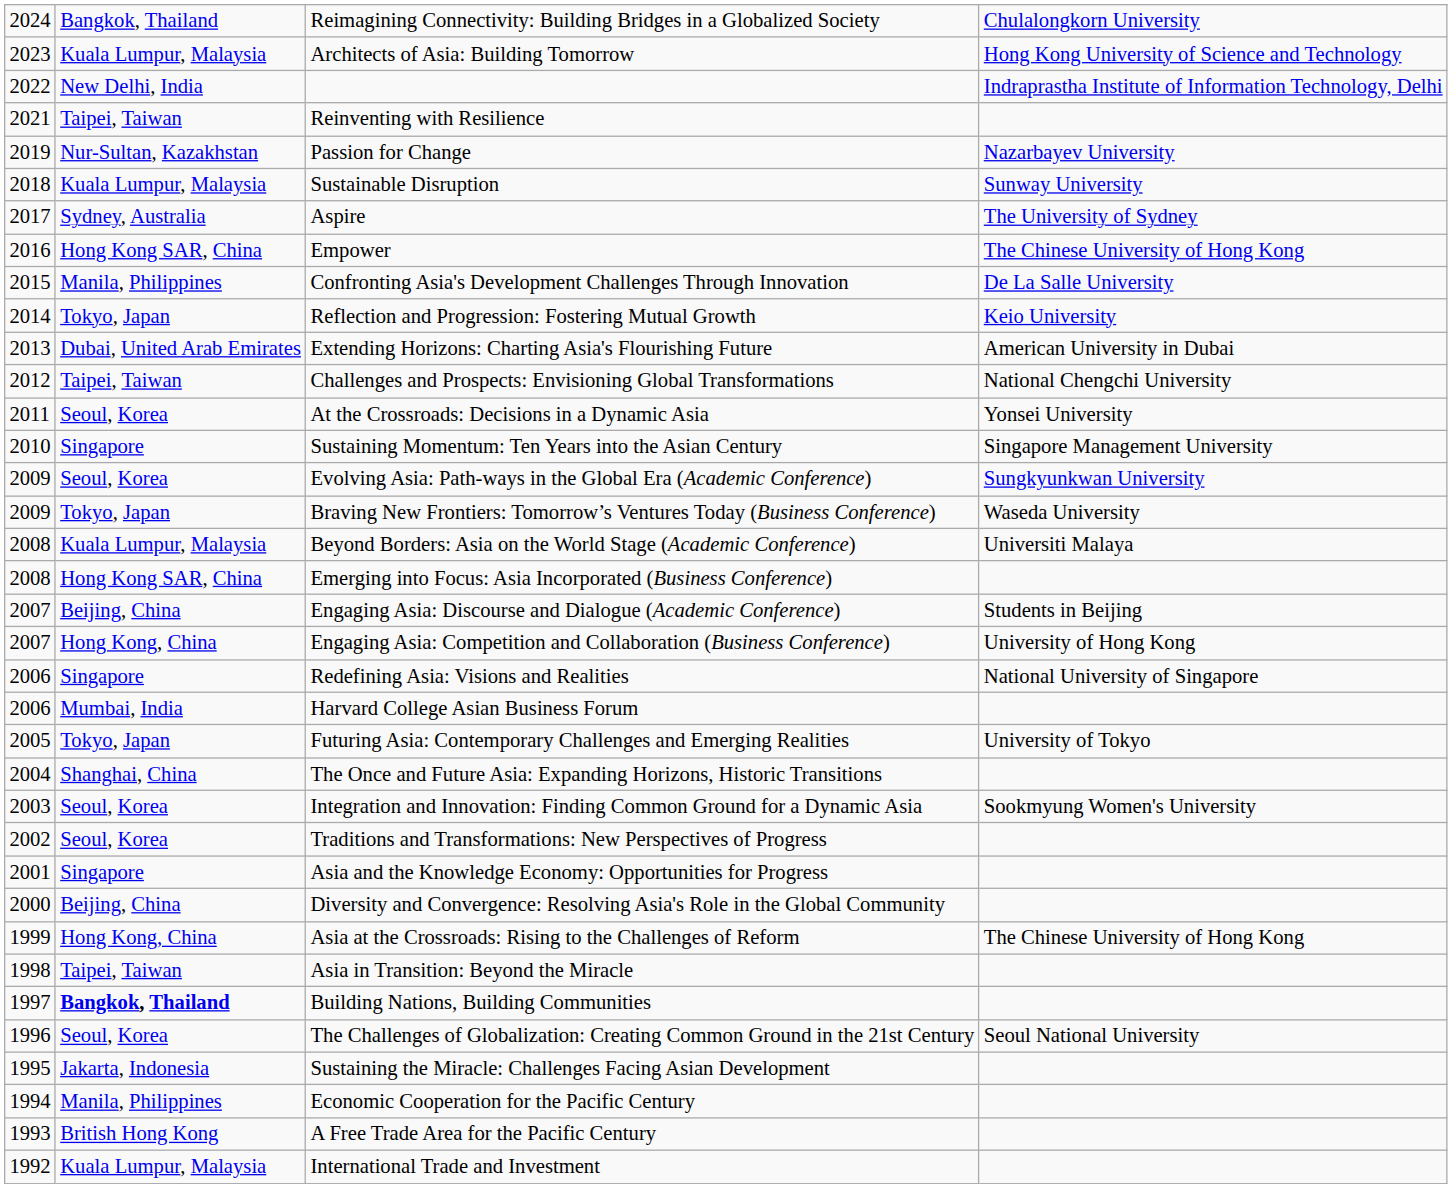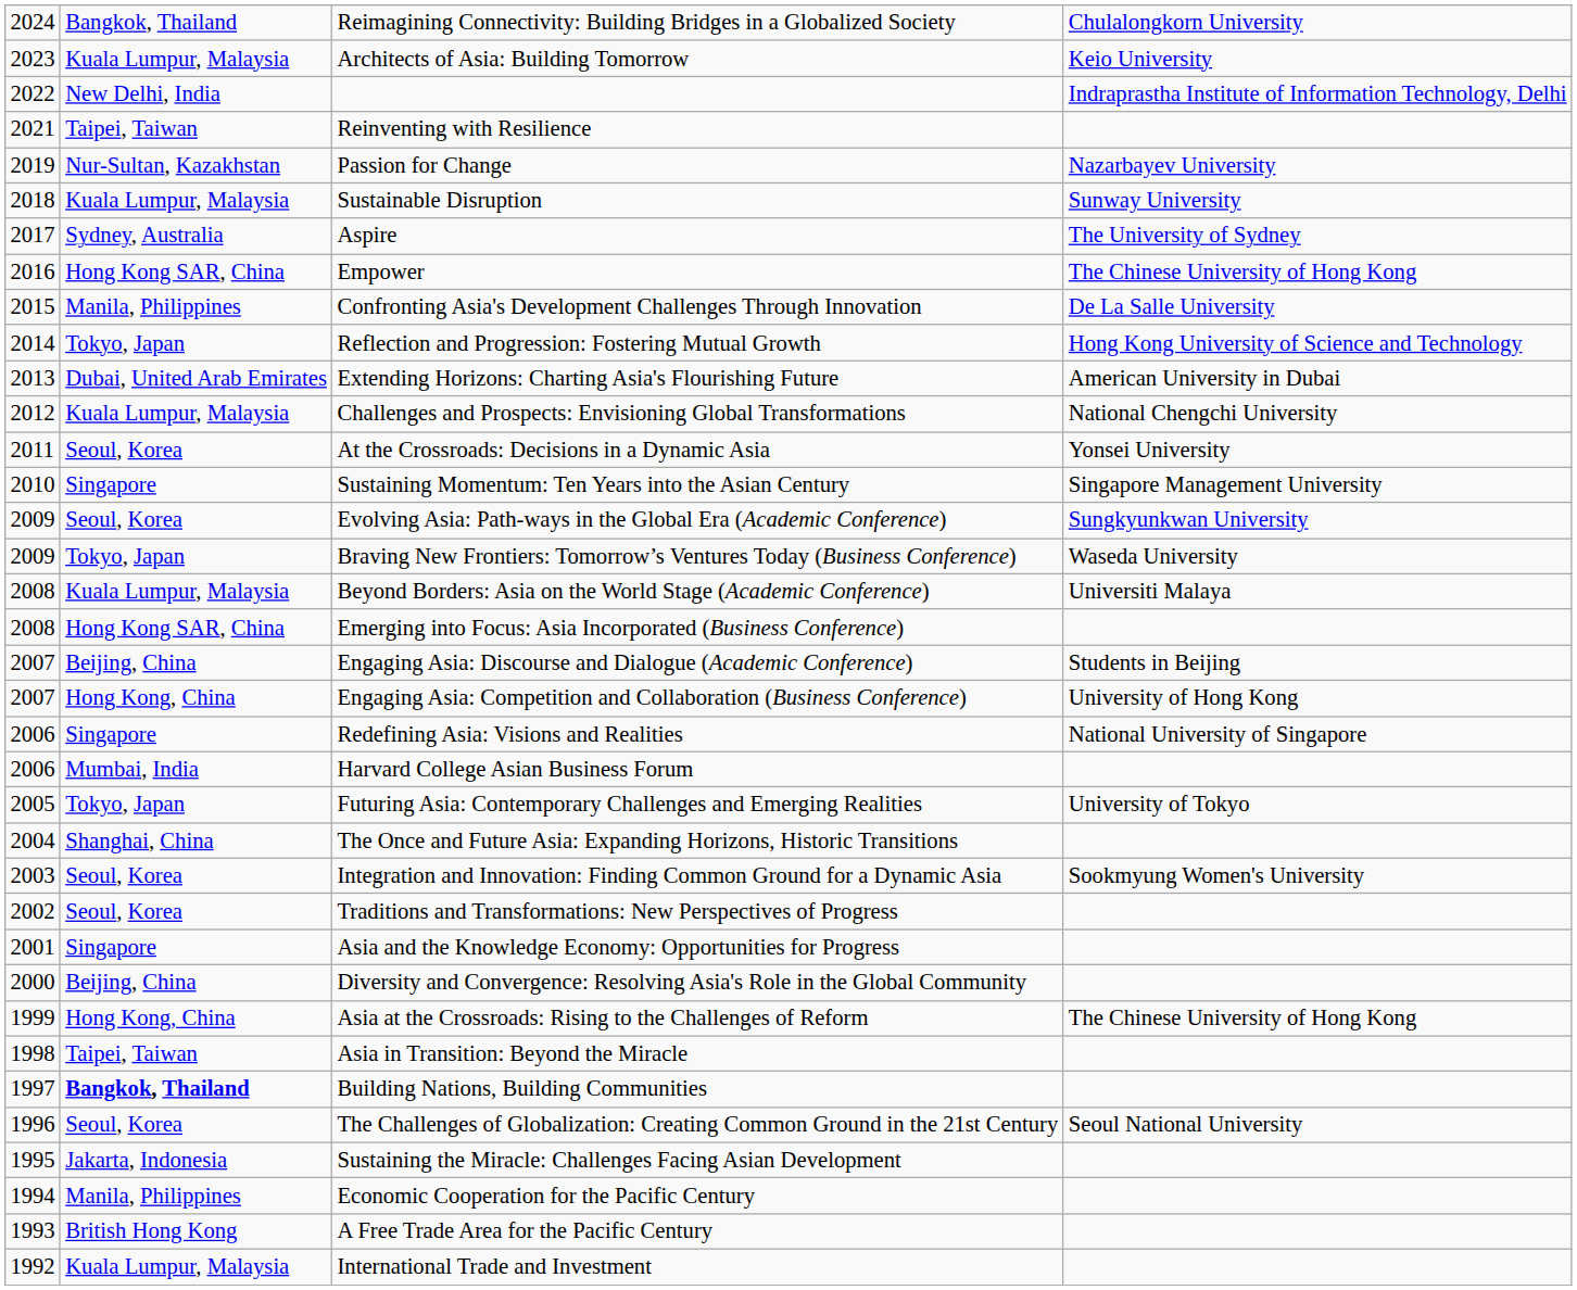 <table class="wikitable">
 <tr>
 <td>2024</td>
 <td> <a href='#'>Bangkok</a>, <a href='#'>Thailand</a></td>
 <td>Reimagining Connectivity: Building Bridges in a Globalized Society</td>
 <td><a href='#'>Chulalongkorn University</a></td>
 </tr>
 <tr>
 <td>2023</td>
 <td> <a href='#'>Kuala Lumpur</a>, <a href='#'>Malaysia</a></td>
 <td>Architects of Asia: Building Tomorrow</td>
-<td><a href='#'>Hong Kong University of Science and Technology</a></td>
+<td><a href='#'>Keio University</a></td>
 </tr>
 <tr>
 <td>2022</td>
 <td> <a href='#'>New Delhi</a>, <a href='#'>India</a></td>
 <td></td>
 <td><a href='#'>Indraprastha Institute of Information Technology, Delhi</a></td>
 </tr>
 <tr>
 <td>2021</td>
 <td> <a href='#'>Taipei</a>, <a href='#'>Taiwan</a></td>
 <td>Reinventing with Resilience</td>
 <td></td>
 </tr>
 <tr>
 <td>2019</td>
 <td> <a href='#'>Nur-Sultan</a>, <a href='#'>Kazakhstan</a></td>
 <td>Passion for Change</td>
 <td><a href='#'>Nazarbayev University</a></td>
 </tr>
 <tr>
 <td>2018</td>
 <td> <a href='#'>Kuala Lumpur</a>, <a href='#'>Malaysia</a></td>
 <td>Sustainable Disruption</td>
 <td><a href='#'>Sunway University</a></td>
 </tr>
 <tr>
 <td>2017</td>
 <td> <a href='#'>Sydney</a>, <a href='#'>Australia</a></td>
 <td>Aspire</td>
 <td><a href='#'>The University of Sydney</a></td>
 </tr>
 <tr>
 <td>2016</td>
 <td> <a href='#'>Hong Kong SAR</a>, <a href='#'>China</a></td>
 <td>Empower</td>
 <td><a href='#'>The Chinese University of Hong Kong</a></td>
 </tr>
 <tr>
 <td>2015</td>
 <td> <a href='#'>Manila</a>, <a href='#'>Philippines</a></td>
 <td>Confronting Asia's Development Challenges Through Innovation</td>
 <td><a href='#'>De La Salle University</a></td>
 </tr>
 <tr>
 <td>2014</td>
 <td> <a href='#'>Tokyo</a>, <a href='#'>Japan</a></td>
 <td>Reflection and Progression: Fostering Mutual Growth</td>
-<td><a href='#'>Keio University</a></td>
+<td><a href='#'>Hong Kong University of Science and Technology</a></td>
 </tr>
 <tr>
 <td>2013</td>
 <td> <a href='#'>Dubai</a>, <a href='#'>United Arab Emirates</a></td>
 <td>Extending Horizons: Charting Asia's Flourishing Future</td>
 <td>American University in Dubai </td>
 </tr>
 <tr>
 <td>2012</td>
-<td> <a href='#'>Taipei</a>, <a href='#'>Taiwan</a></td>
+<td> <a href='#'>Kuala Lumpur</a>, <a href='#'>Malaysia</a></td>
 <td>Challenges and Prospects: Envisioning Global Transformations</td>
 <td>National Chengchi University </td>
 </tr>
 <tr>
 <td>2011</td>
 <td> <a href='#'>Seoul</a>, <a href='#'>Korea</a></td>
 <td>At the Crossroads: Decisions in a Dynamic Asia</td>
 <td>Yonsei University </td>
 </tr>
 <tr>
 <td>2010</td>
 <td> <a href='#'>Singapore</a></td>
 <td>Sustaining Momentum: Ten Years into the Asian Century</td>
 <td>Singapore Management University </td>
 </tr>
 <tr>
 <td>2009</td>
 <td> <a href='#'>Seoul</a>, <a href='#'>Korea</a></td>
 <td>Evolving Asia: Path-ways in the Global Era (<em>Academic Conference</em>)</td>
 <td><a href='#'>Sungkyunkwan University</a></td>
 </tr>
 <tr>
 <td>2009</td>
 <td> <a href='#'>Tokyo</a>, <a href='#'>Japan</a></td>
 <td>Braving New Frontiers: Tomorrow’s Ventures Today (<em>Business Conference</em>)</td>
 <td>Waseda University </td>
 </tr>
 <tr>
 <td>2008</td>
 <td> <a href='#'>Kuala Lumpur</a>, <a href='#'>Malaysia</a></td>
 <td>Beyond Borders: Asia on the World Stage (<em>Academic Conference</em>)</td>
 <td>Universiti Malaya</td>
 </tr>
 <tr>
 <td>2008</td>
 <td> <a href='#'>Hong Kong SAR</a>, <a href='#'>China</a></td>
 <td>Emerging into Focus: Asia Incorporated (<em>Business Conference</em>)</td>
 <td></td>
 </tr>
 <tr>
 <td>2007</td>
 <td> <a href='#'>Beijing</a>, <a href='#'>China</a></td>
 <td>Engaging Asia: Discourse and Dialogue (<em>Academic Conference</em>)</td>
 <td>Students in Beijing </td>
 </tr>
 <tr>
 <td>2007</td>
 <td> <a href='#'>Hong Kong</a>, <a href='#'>China</a></td>
 <td>Engaging Asia: Competition and Collaboration (<em>Business Conference</em>)</td>
 <td>University of Hong Kong </td>
 </tr>
 <tr>
 <td>2006</td>
 <td> <a href='#'>Singapore</a></td>
 <td>Redefining Asia: Visions and Realities</td>
 <td>National University of Singapore</td>
 </tr>
 <tr>
 <td>2006</td>
 <td> <a href='#'>Mumbai</a>, <a href='#'>India</a></td>
 <td>Harvard College Asian Business Forum</td>
 <td></td>
 </tr>
 <tr>
 <td>2005</td>
 <td> <a href='#'>Tokyo</a>, <a href='#'>Japan</a></td>
 <td>Futuring Asia: Contemporary Challenges and Emerging Realities</td>
 <td>University of Tokyo </td>
 </tr>
 <tr>
 <td>2004</td>
 <td> <a href='#'>Shanghai</a>, <a href='#'>China</a></td>
 <td>The Once and Future Asia: Expanding Horizons, Historic Transitions</td>
 <td></td>
 </tr>
 <tr>
 <td>2003</td>
 <td> <a href='#'>Seoul</a>, <a href='#'>Korea</a></td>
 <td>Integration and Innovation: Finding Common Ground for a Dynamic Asia</td>
 <td>Sookmyung Women's University </td>
 </tr>
 <tr>
 <td>2002</td>
 <td> <a href='#'>Seoul</a>, <a href='#'>Korea</a></td>
 <td>Traditions and Transformations: New Perspectives of Progress</td>
 <td></td>
 </tr>
 <tr>
 <td>2001</td>
 <td> <a href='#'>Singapore</a></td>
 <td>Asia and the Knowledge Economy: Opportunities for Progress</td>
 <td></td>
 </tr>
 <tr>
 <td>2000</td>
 <td> <a href='#'>Beijing</a>, <a href='#'>China</a></td>
 <td>Diversity and Convergence: Resolving Asia's Role in the Global Community</td>
 <td></td>
 </tr>
 <tr>
 <td>1999</td>
 <td> <a href='#'>Hong Kong, China</a></td>
 <td>Asia at the Crossroads: Rising to the Challenges of Reform</td>
 <td>The Chinese University of Hong Kong</td>
 </tr>
 <tr>
 <td>1998</td>
 <td> <a href='#'>Taipei</a>, <a href='#'>Taiwan</a></td>
 <td>Asia in Transition: Beyond the Miracle</td>
 <td></td>
 </tr>
 <tr>
 <td>1997</td>
 <td><strong> <a href='#'>Bangkok</a>, <a href='#'>Thailand</a></strong></td>
 <td>Building Nations, Building Communities</td>
 <td></td>
 </tr>
 <tr>
 <td>1996</td>
 <td> <a href='#'>Seoul</a>, <a href='#'>Korea</a></td>
 <td>The Challenges of Globalization: Creating Common Ground in the 21st Century</td>
 <td>Seoul National University </td>
 </tr>
 <tr>
 <td>1995</td>
 <td> <a href='#'>Jakarta</a>, <a href='#'>Indonesia</a></td>
 <td>Sustaining the Miracle: Challenges Facing Asian Development</td>
 <td></td>
 </tr>
 <tr>
 <td>1994</td>
 <td> <a href='#'>Manila</a>, <a href='#'>Philippines</a></td>
 <td>Economic Cooperation for the Pacific Century</td>
 <td></td>
 </tr>
 <tr>
 <td>1993</td>
 <td> <a href='#'>British Hong Kong</a></td>
 <td>A Free Trade Area for the Pacific Century</td>
 <td></td>
 </tr>
 <tr>
 <td>1992</td>
 <td> <a href='#'>Kuala Lumpur</a>, <a href='#'>Malaysia</a></td>
 <td>International Trade and Investment</td>
 <td></td>
 </tr>
 </table>
